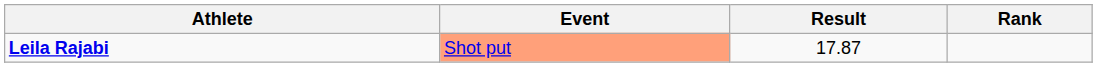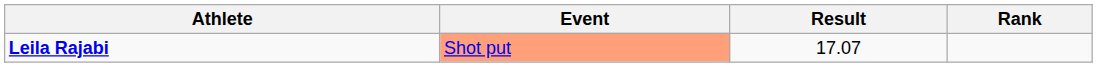 <table class="wikitable" width="55%" style="text-align:center; font-size:90%">
 <tr>
 <th width="30%">Athlete</th>
 <th width="20%">Event</th>
 <th width="15%">Result</th>
 <th width="10%">Rank</th>
 </tr>
 <tr>
 <td align="left"><strong><a href='#'>Leila Rajabi</a></strong></td>
 <td align="left" style="background: lightsalmon;"><a href='#'>Shot put</a></td>
-<td>17.87</td>
+<td>17.07</td>
 <td></td>
 </tr>
 </table>
